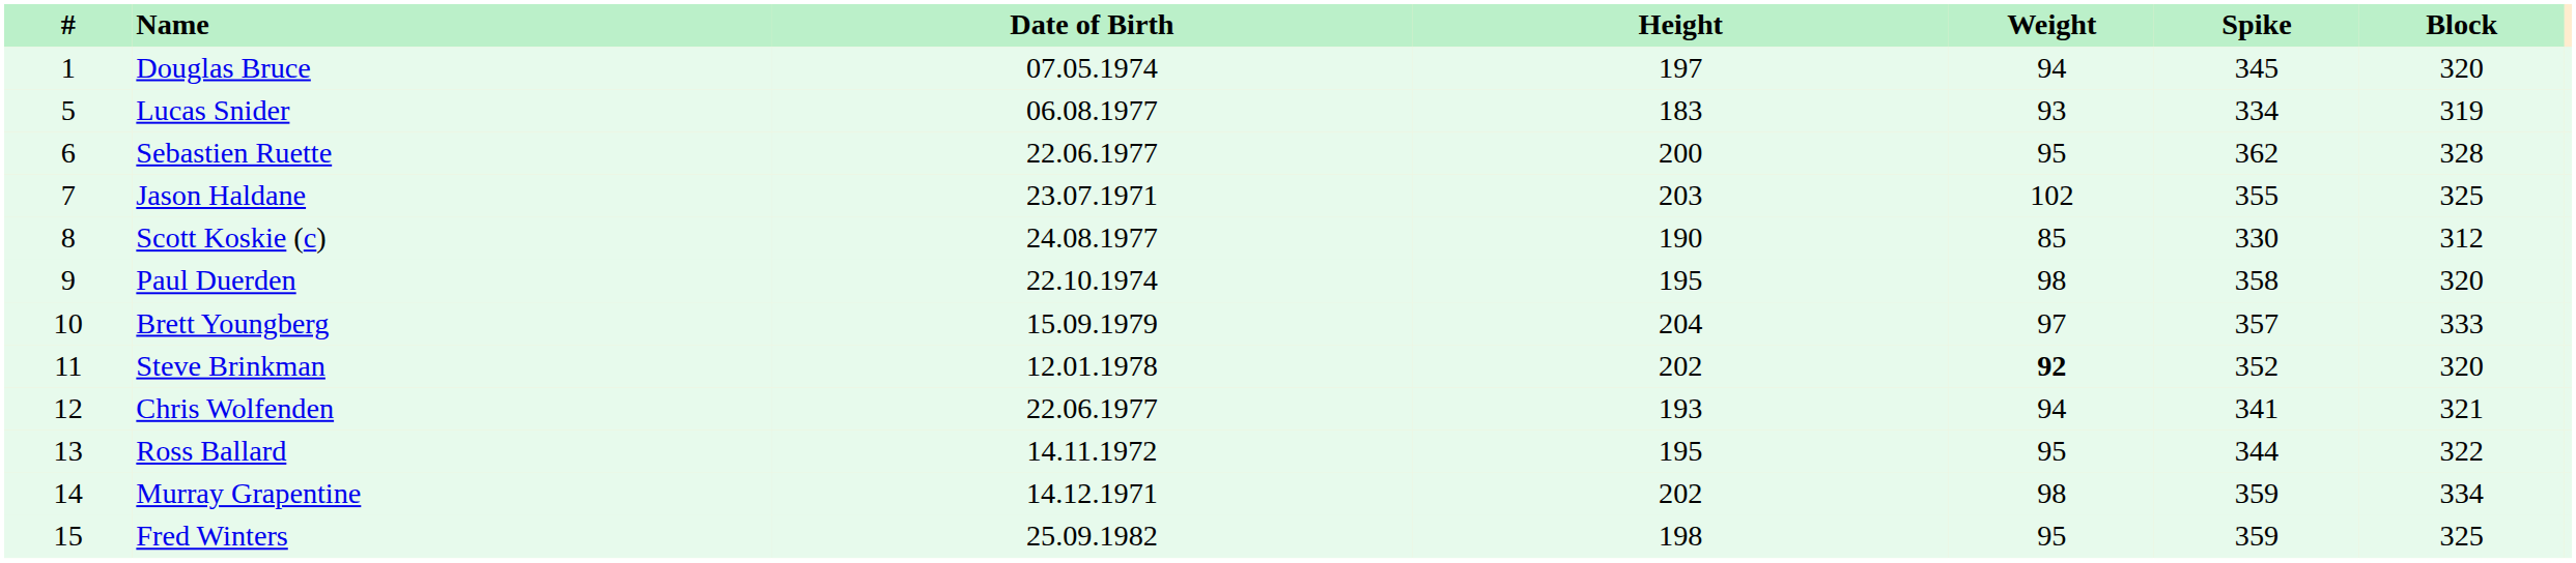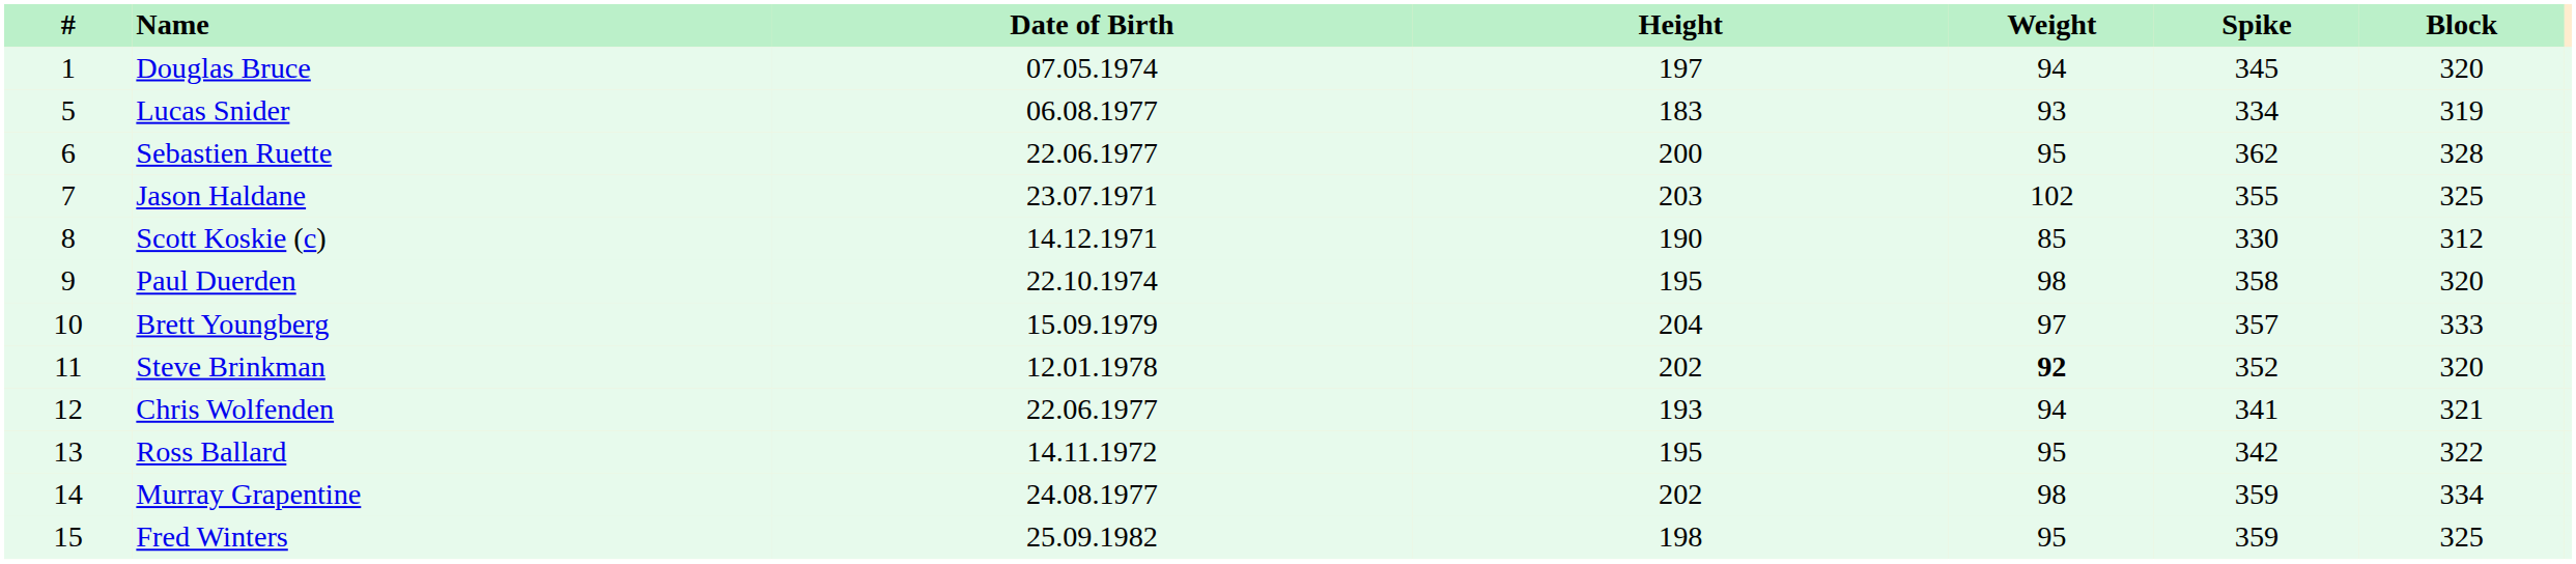 <table border=0 cellpadding=2 cellspacing=0  |- bgcolor=#FFECCE style="text-align:center; font-size:90%;" width=100%>
 <tr bgcolor=#BBF0C9>
 <th width=5%>#</th>
 <th width=25% align=left>Name</th>
 <th width=25%>Date of Birth</th>
 <th width=21%>Height</th>
 <th width=8%>Weight</th>
 <th width=8%>Spike</th>
 <th width=8%>Block</th>
 </tr>
 <tr bgcolor=#E7FAEC>
 <td>1</td>
 <td align=left><a href='#'>Douglas Bruce</a></td>
 <td>07.05.1974</td>
 <td>197</td>
 <td>94</td>
 <td>345</td>
 <td>320</td>
 <td></td>
 </tr>
 <tr bgcolor=#E7FAEC>
 <td>5</td>
 <td align=left><a href='#'>Lucas Snider</a></td>
 <td>06.08.1977</td>
 <td>183</td>
 <td>93</td>
 <td>334</td>
 <td>319</td>
 <td></td>
 </tr>
 <tr bgcolor=#E7FAEC>
 <td>6</td>
 <td align=left><a href='#'>Sebastien Ruette</a></td>
 <td>22.06.1977</td>
 <td>200</td>
 <td>95</td>
 <td>362</td>
 <td>328</td>
 <td></td>
 </tr>
 <tr bgcolor=#E7FAEC>
 <td>7</td>
 <td align=left><a href='#'>Jason Haldane</a></td>
 <td>23.07.1971</td>
 <td>203</td>
 <td>102</td>
 <td>355</td>
 <td>325</td>
 <td></td>
 </tr>
 <tr bgcolor=#E7FAEC>
 <td>8</td>
 <td align=left><a href='#'>Scott Koskie</a> (<a href='#'>c</a>)</td>
-<td>24.08.1977</td>
+<td>14.12.1971</td>
 <td>190</td>
 <td>85</td>
 <td>330</td>
 <td>312</td>
 <td></td>
 </tr>
 <tr bgcolor=#E7FAEC>
 <td>9</td>
 <td align=left><a href='#'>Paul Duerden</a></td>
 <td>22.10.1974</td>
 <td>195</td>
 <td>98</td>
 <td>358</td>
 <td>320</td>
 <td></td>
 </tr>
 <tr bgcolor=#E7FAEC>
 <td>10</td>
 <td align=left><a href='#'>Brett Youngberg</a></td>
 <td>15.09.1979</td>
 <td>204</td>
 <td>97</td>
 <td>357</td>
 <td>333</td>
 <td></td>
 </tr>
 <tr bgcolor=#E7FAEC>
 <td>11</td>
 <td align=left><a href='#'>Steve Brinkman</a></td>
 <td>12.01.1978</td>
 <td>202</td>
 <td><strong>92</strong></td>
 <td>352</td>
 <td>320</td>
 <td></td>
 </tr>
 <tr bgcolor=#E7FAEC>
 <td>12</td>
 <td align=left><a href='#'>Chris Wolfenden</a></td>
 <td>22.06.1977</td>
 <td>193</td>
 <td>94</td>
 <td>341</td>
 <td>321</td>
 <td></td>
 </tr>
 <tr bgcolor=#E7FAEC>
 <td>13</td>
 <td align=left><a href='#'>Ross Ballard</a></td>
 <td>14.11.1972</td>
 <td>195</td>
 <td>95</td>
-<td>344</td>
+<td>342</td>
 <td>322</td>
 <td></td>
 </tr>
 <tr bgcolor=#E7FAEC>
 <td>14</td>
 <td align=left><a href='#'>Murray Grapentine</a></td>
-<td>14.12.1971</td>
+<td>24.08.1977</td>
 <td>202</td>
 <td>98</td>
 <td>359</td>
 <td>334</td>
 <td></td>
 </tr>
 <tr bgcolor=#E7FAEC>
 <td>15</td>
 <td align=left><a href='#'>Fred Winters</a></td>
 <td>25.09.1982</td>
 <td>198</td>
 <td>95</td>
 <td>359</td>
 <td>325</td>
 <td></td>
 </tr>
 </table>
